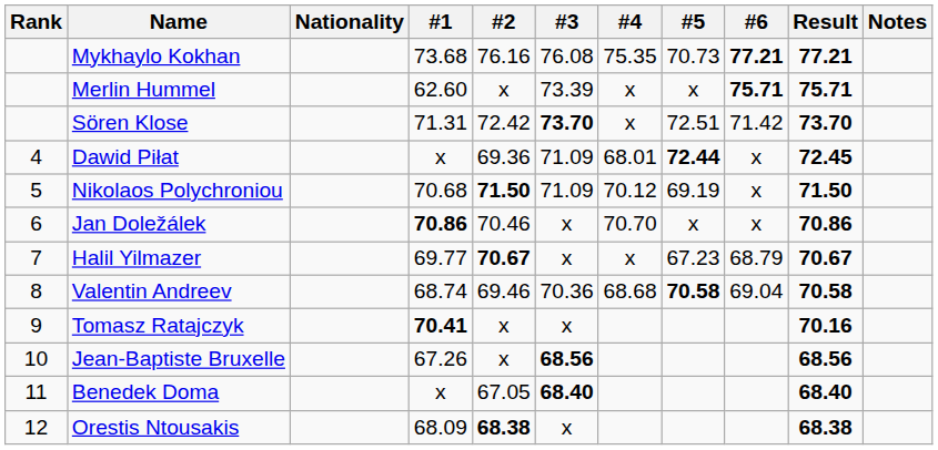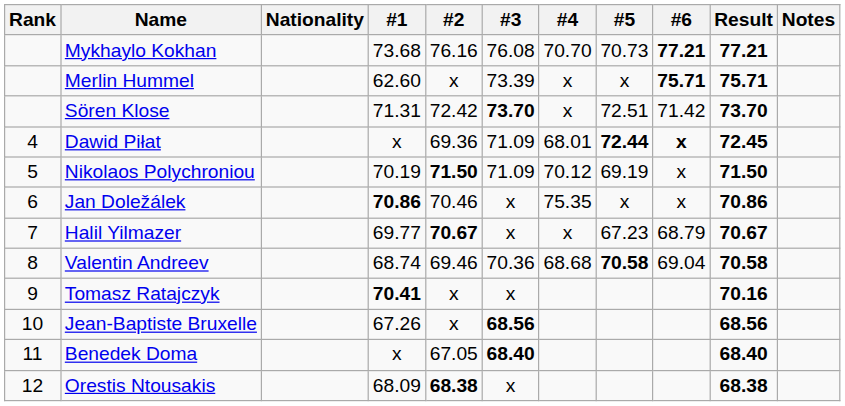 <table class="wikitable sortable" style="text-align:center">
 <tr>
 <th>Rank</th>
 <th>Name</th>
 <th>Nationality</th>
 <th>#1</th>
 <th>#2</th>
 <th>#3</th>
 <th>#4</th>
 <th>#5</th>
 <th>#6</th>
 <th>Result</th>
 <th>Notes</th>
 </tr>
 <tr>
 <td></td>
 <td align=left><a href='#'>Mykhaylo Kokhan</a></td>
 <td align=left></td>
 <td>73.68</td>
 <td>76.16</td>
 <td>76.08</td>
-<td>75.35</td>
+<td>70.70</td>
 <td>70.73</td>
 <td><strong>77.21</strong></td>
 <td><strong>77.21</strong></td>
 <td></td>
 </tr>
 <tr>
 <td></td>
 <td align=left><a href='#'>Merlin Hummel</a></td>
 <td align=left></td>
 <td>62.60</td>
 <td>x</td>
 <td>73.39</td>
 <td>x</td>
 <td>x</td>
 <td><strong>75.71</strong></td>
 <td><strong>75.71</strong></td>
 <td></td>
 </tr>
 <tr>
 <td></td>
 <td align=left><a href='#'>Sören Klose</a></td>
 <td align=left></td>
 <td>71.31</td>
 <td>72.42</td>
 <td><strong>73.70</strong></td>
 <td>x</td>
 <td>72.51</td>
 <td>71.42</td>
 <td><strong>73.70</strong></td>
 <td></td>
 </tr>
 <tr>
 <td>4</td>
 <td align=left><a href='#'>Dawid Piłat</a></td>
 <td align=left></td>
 <td>x</td>
 <td>69.36</td>
 <td>71.09</td>
 <td>68.01</td>
 <td><strong>72.44</strong></td>
-<td>x</td>
+<td><strong>x</strong></td>
 <td><strong>72.45</strong></td>
 <td></td>
 </tr>
 <tr>
 <td>5</td>
 <td align=left><a href='#'>Nikolaos Polychroniou</a></td>
 <td align=left></td>
-<td>70.68</td>
+<td>70.19</td>
 <td><strong>71.50</strong></td>
 <td>71.09</td>
 <td>70.12</td>
 <td>69.19</td>
 <td>x</td>
 <td><strong>71.50</strong></td>
 <td></td>
 </tr>
 <tr>
 <td>6</td>
 <td align=left><a href='#'>Jan Doležálek</a></td>
 <td align=left></td>
 <td><strong>70.86</strong></td>
 <td>70.46</td>
 <td>x</td>
-<td>70.70</td>
+<td>75.35</td>
 <td>x</td>
 <td>x</td>
 <td><strong>70.86</strong></td>
 <td></td>
 </tr>
 <tr>
 <td>7</td>
 <td align=left><a href='#'>Halil Yilmazer</a></td>
 <td align=left></td>
 <td>69.77</td>
 <td><strong>70.67</strong></td>
 <td>x</td>
 <td>x</td>
 <td>67.23</td>
 <td>68.79</td>
 <td><strong>70.67</strong></td>
 <td></td>
 </tr>
 <tr>
 <td>8</td>
 <td align=left><a href='#'>Valentin Andreev</a></td>
 <td align=left></td>
 <td>68.74</td>
 <td>69.46</td>
 <td>70.36</td>
 <td>68.68</td>
 <td><strong>70.58</strong></td>
 <td>69.04</td>
 <td><strong>70.58</strong></td>
 <td></td>
 </tr>
 <tr>
 <td>9</td>
 <td align=left><a href='#'>Tomasz Ratajczyk</a></td>
 <td align=left></td>
 <td><strong>70.41</strong></td>
 <td>x</td>
 <td>x</td>
 <td></td>
 <td></td>
 <td></td>
 <td><strong>70.16</strong></td>
 <td></td>
 </tr>
 <tr>
 <td>10</td>
 <td align=left><a href='#'>Jean-Baptiste Bruxelle</a></td>
 <td align=left></td>
 <td>67.26</td>
 <td>x</td>
 <td><strong>68.56</strong></td>
 <td></td>
 <td></td>
 <td></td>
 <td><strong>68.56</strong></td>
 <td></td>
 </tr>
 <tr>
 <td>11</td>
 <td align=left><a href='#'>Benedek Doma</a></td>
 <td align=left></td>
 <td>x</td>
 <td>67.05</td>
 <td><strong>68.40</strong></td>
 <td></td>
 <td></td>
 <td></td>
 <td><strong>68.40</strong></td>
 <td></td>
 </tr>
 <tr>
 <td>12</td>
 <td align=left><a href='#'>Orestis Ntousakis</a></td>
 <td align=left></td>
 <td>68.09</td>
 <td><strong>68.38</strong></td>
 <td>x</td>
 <td></td>
 <td></td>
 <td></td>
 <td><strong>68.38</strong></td>
 <td></td>
 </tr>
 </table>
